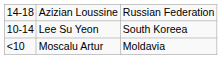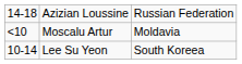 <table class="wikitable">
 <tr>
 <td>14-18</td>
 <td>Azizian Loussine</td>
 <td>Russian Federation</td>
 </tr>
 <tr>
+<td><10</td>
+<td>Moscalu Artur</td>
+<td>Moldavia</td>
+</tr>
+<tr>
 <td>10-14</td>
 <td>Lee Su Yeon</td>
 <td>South Koreea</td>
 </tr>
-<tr>
-<td><10</td>
-<td>Moscalu Artur</td>
-<td>Moldavia</td>
-</tr>
 </table>
